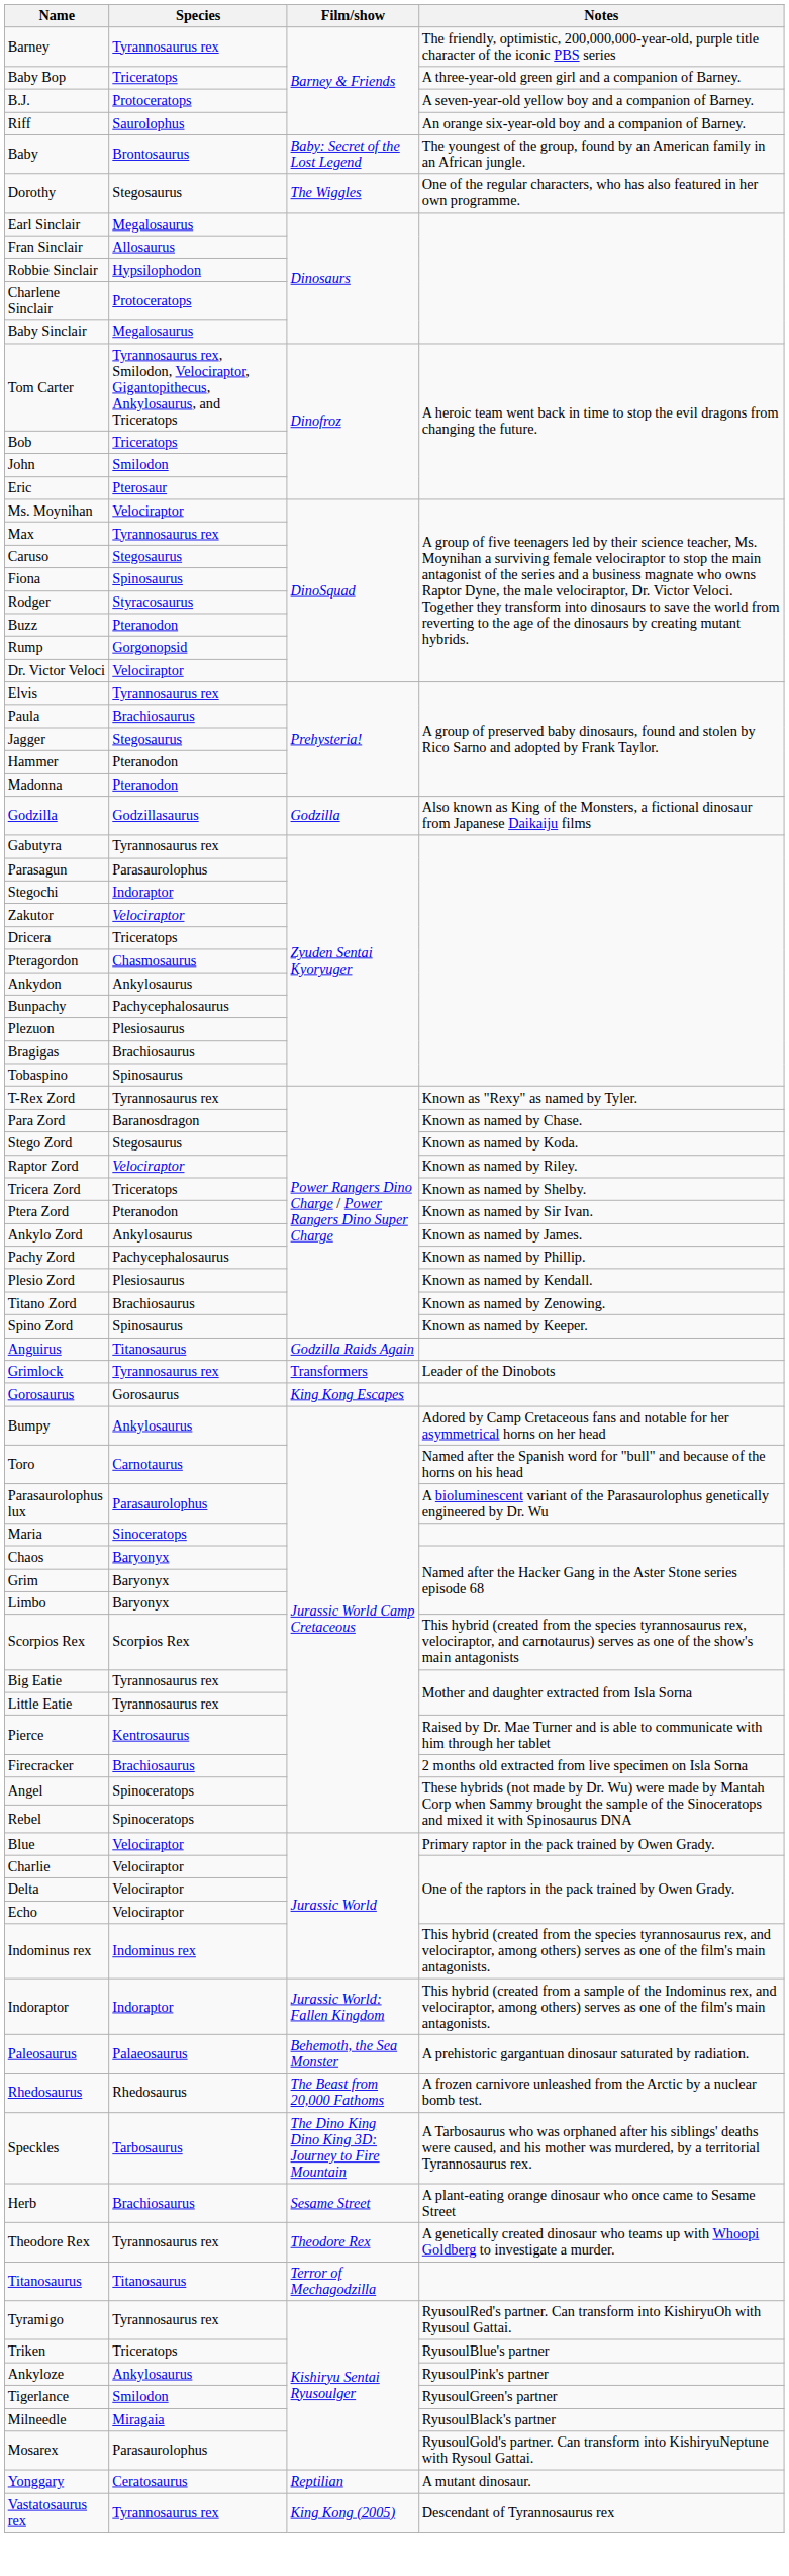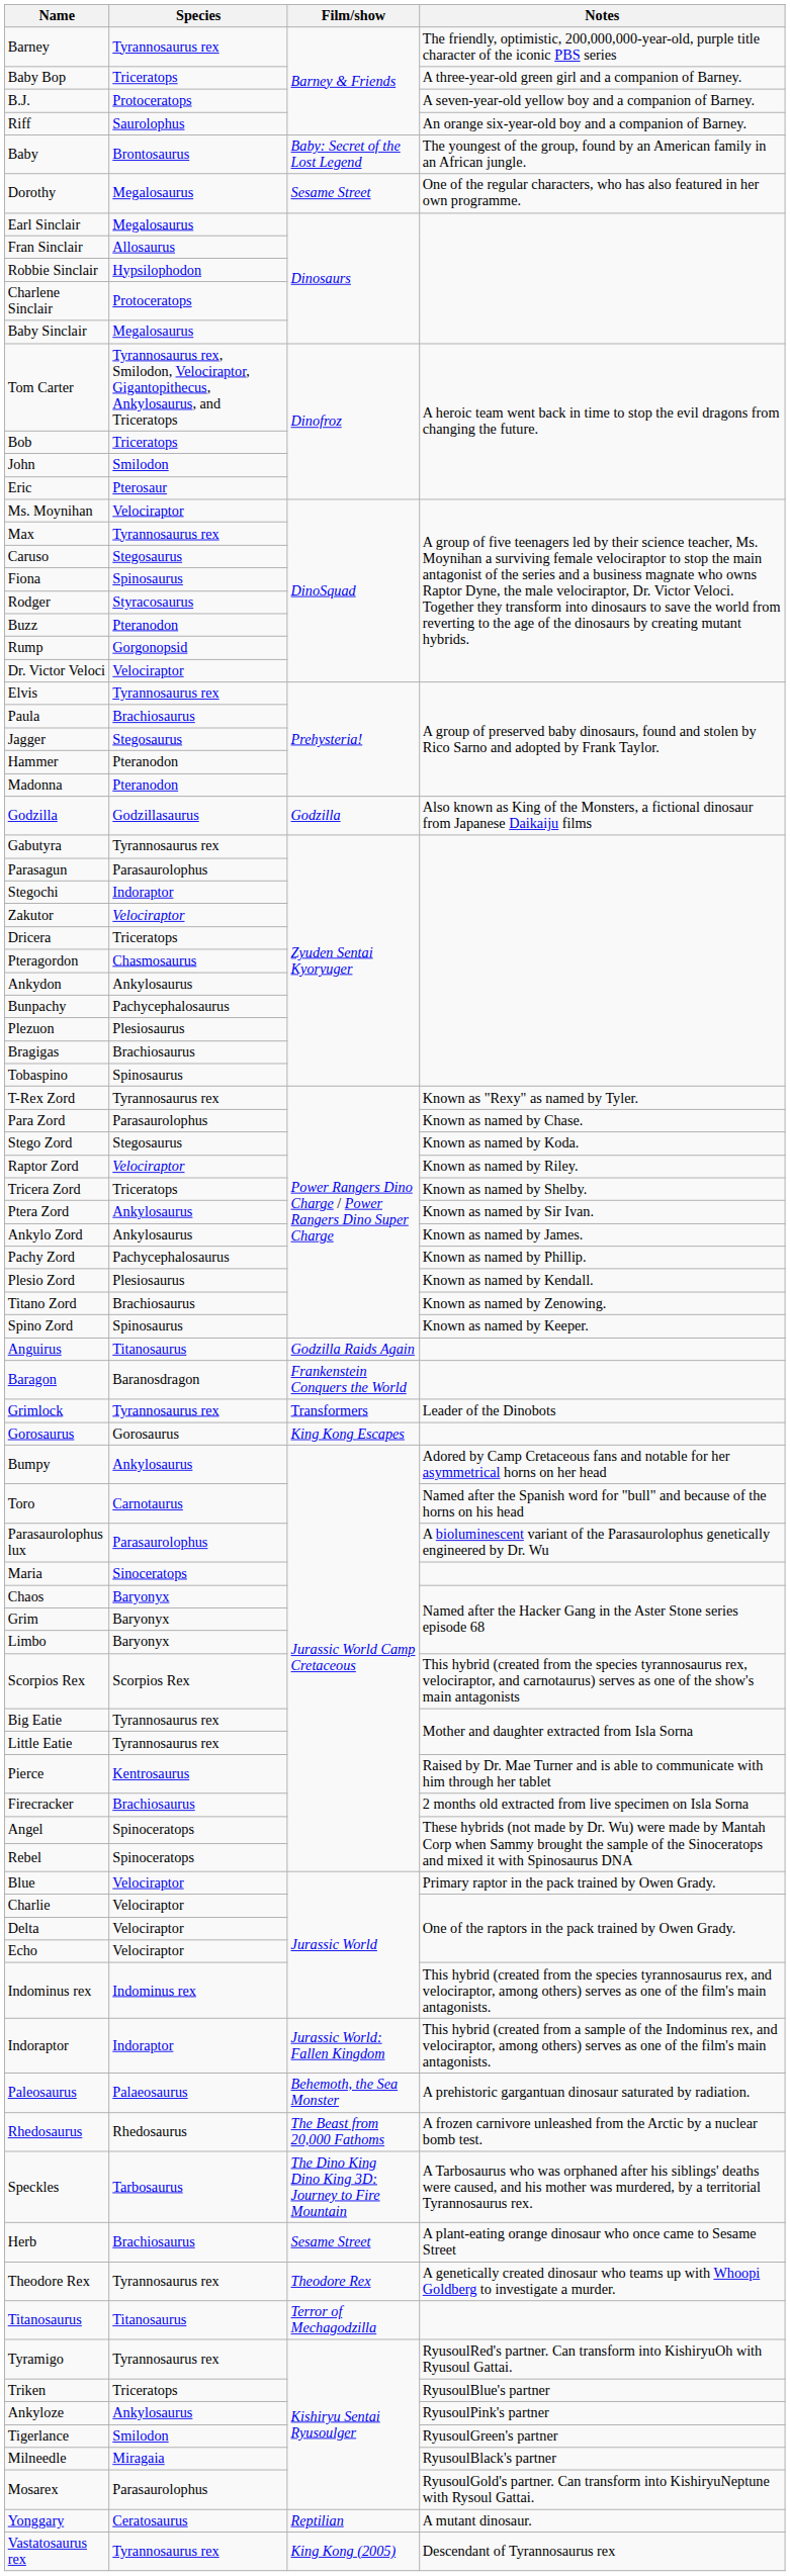 <table class="wikitable sortable">
 <tr>
 <th>Name</th>
 <th>Species</th>
 <th>Film/show</th>
 <th>Notes</th>
 </tr>
 <tr>
 <td>Barney</td>
 <td><a href='#'>Tyrannosaurus rex</a></td>
 <td rowspan="4"><em><a href='#'>Barney & Friends</a></em></td>
 <td>The friendly, optimistic, 200,000,000-year-old, purple title character of the iconic <a href='#'>PBS</a> series</td>
 </tr>
 <tr>
 <td>Baby Bop</td>
 <td><a href='#'>Triceratops</a></td>
 <td>A three-year-old green girl and a companion of Barney.</td>
 </tr>
 <tr>
 <td>B.J.</td>
 <td><a href='#'>Protoceratops</a></td>
 <td>A seven-year-old yellow boy and a companion of Barney.</td>
 </tr>
 <tr>
 <td>Riff</td>
 <td><a href='#'>Saurolophus</a></td>
 <td>An orange six-year-old boy and a companion of Barney.</td>
 </tr>
 <tr>
 <td>Baby</td>
 <td><a href='#'>Brontosaurus</a></td>
 <td><em><a href='#'>Baby: Secret of the Lost Legend</a></em></td>
 <td>The youngest of the group, found by an American family in an African jungle.</td>
 </tr>
 <tr>
 <td>Dorothy</td>
-<td>Stegosaurus</td>
-<td><em><a href='#'>The Wiggles</a></em></td>
+<td><a href='#'>Megalosaurus</a></td>
+<td><em><a href='#'>Sesame Street</a></em></td>
 <td>One of the regular characters, who has also featured in her own programme.</td>
 </tr>
 <tr>
 <td>Earl Sinclair</td>
 <td><a href='#'>Megalosaurus</a></td>
 <td rowspan="5"><em><a href='#'>Dinosaurs</a></em></td>
 <td rowspan="5"></td>
 </tr>
 <tr>
 <td>Fran Sinclair</td>
 <td><a href='#'>Allosaurus</a></td>
 </tr>
 <tr>
 <td>Robbie Sinclair</td>
 <td><a href='#'>Hypsilophodon</a></td>
 </tr>
 <tr>
 <td>Charlene Sinclair</td>
 <td><a href='#'>Protoceratops</a></td>
 </tr>
 <tr>
 <td>Baby Sinclair</td>
 <td><a href='#'>Megalosaurus</a></td>
 </tr>
 <tr>
 <td>Tom Carter</td>
 <td><a href='#'>Tyrannosaurus rex</a>, Smilodon, <a href='#'>Velociraptor</a>, <a href='#'>Gigantopithecus</a>, <a href='#'>Ankylosaurus</a>, and Triceratops</td>
 <td rowspan="4"><em><a href='#'>Dinofroz</a></em></td>
 <td rowspan="4">A heroic team went back in time to stop the evil dragons from changing the future.</td>
 </tr>
 <tr>
 <td>Bob</td>
 <td><a href='#'>Triceratops</a></td>
 </tr>
 <tr>
 <td>John</td>
 <td><a href='#'>Smilodon</a></td>
 </tr>
 <tr>
 <td>Eric</td>
 <td><a href='#'>Pterosaur</a></td>
 </tr>
 <tr>
 <td>Ms. Moynihan</td>
 <td><a href='#'>Velociraptor</a></td>
 <td rowspan="8"><em><a href='#'>DinoSquad</a></em></td>
 <td rowspan="8">A group of five teenagers led by their science teacher, Ms. Moynihan a surviving female velociraptor to stop the main antagonist of the series and a business magnate who owns Raptor Dyne, the male velociraptor, Dr. Victor Veloci. Together they transform into dinosaurs to save the world from reverting to the age of the dinosaurs by creating mutant hybrids.</td>
 </tr>
 <tr>
 <td>Max</td>
 <td><a href='#'>Tyrannosaurus rex</a></td>
 </tr>
 <tr>
 <td>Caruso</td>
 <td><a href='#'>Stegosaurus</a></td>
 </tr>
 <tr>
 <td>Fiona</td>
 <td><a href='#'>Spinosaurus</a></td>
 </tr>
 <tr>
 <td>Rodger</td>
 <td><a href='#'>Styracosaurus</a></td>
 </tr>
 <tr>
 <td>Buzz</td>
 <td><a href='#'>Pteranodon</a></td>
 </tr>
 <tr>
 <td>Rump</td>
 <td><a href='#'>Gorgonopsid</a></td>
 </tr>
 <tr>
 <td>Dr. Victor Veloci</td>
 <td><a href='#'>Velociraptor</a></td>
 </tr>
 <tr>
 <td>Elvis</td>
 <td><a href='#'>Tyrannosaurus rex</a></td>
 <td rowspan="5"><em><a href='#'>Prehysteria!</a></em></td>
 <td rowspan="5">A group of preserved baby dinosaurs, found and stolen by Rico Sarno and adopted by Frank Taylor.</td>
 </tr>
 <tr>
 <td>Paula</td>
 <td><a href='#'>Brachiosaurus</a></td>
 </tr>
 <tr>
 <td>Jagger</td>
 <td><a href='#'>Stegosaurus</a></td>
 </tr>
 <tr>
 <td>Hammer</td>
 <td>Pteranodon</td>
 </tr>
 <tr>
 <td>Madonna</td>
 <td><a href='#'>Pteranodon</a></td>
 </tr>
 <tr>
 <td><a href='#'>Godzilla</a></td>
 <td><a href='#'>Godzillasaurus</a></td>
 <td><em><a href='#'>Godzilla</a></em></td>
 <td>Also known as King of the Monsters, a fictional dinosaur from Japanese <a href='#'>Daikaiju</a> films</td>
 </tr>
 <tr>
 <td>Gabutyra</td>
 <td>Tyrannosaurus rex</td>
 <td rowspan="11"><em><a href='#'>Zyuden Sentai Kyoryuger</a></em></td>
 <td rowspan="11"></td>
 </tr>
 <tr>
 <td>Parasagun</td>
 <td>Parasaurolophus</td>
 </tr>
 <tr>
 <td>Stegochi</td>
 <td><a href='#'>Indoraptor</a></td>
 </tr>
 <tr>
 <td>Zakutor</td>
 <td><em><a href='#'>Velociraptor</a></em></td>
 </tr>
 <tr>
 <td>Dricera</td>
 <td>Triceratops</td>
 </tr>
 <tr>
 <td>Pteragordon</td>
 <td><a href='#'>Chasmosaurus</a></td>
 </tr>
 <tr>
 <td>Ankydon</td>
 <td>Ankylosaurus</td>
 </tr>
 <tr>
 <td>Bunpachy</td>
 <td>Pachycephalosaurus</td>
 </tr>
 <tr>
 <td>Plezuon</td>
 <td>Plesiosaurus</td>
 </tr>
 <tr>
 <td>Bragigas</td>
 <td>Brachiosaurus</td>
 </tr>
 <tr>
 <td>Tobaspino</td>
 <td>Spinosaurus</td>
 </tr>
 <tr>
 <td>T-Rex Zord</td>
 <td>Tyrannosaurus rex</td>
 <td rowspan="11"><em><a href='#'>Power Rangers Dino Charge</a></em> / <em><a href='#'>Power Rangers Dino Super Charge</a></em></td>
 <td>Known as "Rexy" as named by Tyler.</td>
 </tr>
 <tr>
 <td>Para Zord</td>
-<td>Baranosdragon</td>
+<td>Parasaurolophus</td>
 <td>Known as named by Chase.</td>
 </tr>
 <tr>
 <td>Stego Zord</td>
 <td>Stegosaurus</td>
 <td>Known as named by Koda.</td>
 </tr>
 <tr>
 <td>Raptor Zord</td>
 <td><em><a href='#'>Velociraptor</a></em></td>
 <td>Known as named by Riley.</td>
 </tr>
 <tr>
 <td>Tricera Zord</td>
 <td>Triceratops</td>
 <td>Known as named by Shelby.</td>
 </tr>
 <tr>
 <td>Ptera Zord</td>
-<td>Pteranodon</td>
+<td><a href='#'>Ankylosaurus</a></td>
 <td>Known as named by Sir Ivan.</td>
 </tr>
 <tr>
 <td>Ankylo Zord</td>
 <td>Ankylosaurus</td>
 <td>Known as named by James.</td>
 </tr>
 <tr>
 <td>Pachy Zord</td>
 <td>Pachycephalosaurus</td>
 <td>Known as named by Phillip.</td>
 </tr>
 <tr>
 <td>Plesio Zord</td>
 <td>Plesiosaurus</td>
 <td>Known as named by Kendall.</td>
 </tr>
 <tr>
 <td>Titano Zord</td>
 <td>Brachiosaurus</td>
 <td>Known as named by Zenowing.</td>
 </tr>
 <tr>
 <td>Spino Zord</td>
 <td>Spinosaurus</td>
 <td>Known as named by Keeper.</td>
 </tr>
 <tr>
 <td><a href='#'>Anguirus</a></td>
 <td><a href='#'>Titanosaurus</a></td>
 <td><em><a href='#'>Godzilla Raids Again</a></em></td>
+<td></td>
+</tr>
+<tr>
+<td><a href='#'>Baragon</a></td>
+<td>Baranosdragon</td>
+<td><em><a href='#'>Frankenstein Conquers the World</a></em></td>
 <td></td>
 </tr>
 <tr>
 <td><a href='#'>Grimlock</a></td>
 <td><a href='#'>Tyrannosaurus rex</a></td>
 <td><a href='#'>Transformers</a></td>
 <td>Leader of the Dinobots</td>
 </tr>
 <tr>
 <td><a href='#'>Gorosaurus</a></td>
 <td>Gorosaurus</td>
 <td><em><a href='#'>King Kong Escapes</a></em></td>
 </tr>
 <tr>
 <td>Bumpy</td>
 <td><a href='#'>Ankylosaurus</a></td>
 <td rowspan="14"><em><a href='#'>Jurassic World Camp Cretaceous</a></em></td>
 <td rowspan="1">Adored by Camp Cretaceous fans and notable for her <a href='#'>asymmetrical</a> horns on her head</td>
 </tr>
 <tr>
 <td>Toro</td>
 <td><a href='#'>Carnotaurus</a></td>
 <td>Named after the Spanish word for "bull" and because of the horns on his head</td>
 </tr>
 <tr>
 <td>Parasaurolophus lux</td>
 <td><a href='#'>Parasaurolophus</a></td>
 <td>A <a href='#'>bioluminescent</a> variant of the Parasaurolophus genetically engineered by Dr. Wu</td>
 </tr>
 <tr>
 <td>Maria</td>
 <td><a href='#'>Sinoceratops</a></td>
 </tr>
 <tr>
 <td>Chaos</td>
 <td><a href='#'>Baryonyx</a></td>
 <td rowspan="3">Named after the Hacker Gang in the Aster Stone series episode 68</td>
 </tr>
 <tr>
 <td>Grim</td>
 <td>Baryonyx</td>
 </tr>
 <tr>
 <td>Limbo</td>
 <td>Baryonyx</td>
 </tr>
 <tr>
 <td>Scorpios Rex</td>
 <td>Scorpios Rex</td>
 <td>This hybrid (created from the species tyrannosaurus rex, velociraptor, and carnotaurus) serves as one of the show's main antagonists</td>
 </tr>
 <tr>
 <td>Big Eatie</td>
 <td>Tyrannosaurus rex</td>
 <td rowspan="2">Mother and daughter extracted from Isla Sorna</td>
 </tr>
 <tr>
 <td>Little Eatie</td>
 <td>Tyrannosaurus rex</td>
 </tr>
 <tr>
 <td>Pierce</td>
 <td><a href='#'>Kentrosaurus</a></td>
 <td rowspan"1">Raised by Dr. Mae Turner and is able to communicate with him through her tablet</td>
 </tr>
 <tr>
 <td>Firecracker</td>
 <td><a href='#'>Brachiosaurus</a></td>
 <td rowspan="1">2 months old extracted from live specimen on Isla Sorna</td>
 </tr>
 <tr>
 <td>Angel</td>
 <td>Spinoceratops</td>
 <td rowspan="2">These hybrids (not made by Dr. Wu) were made by Mantah Corp when Sammy brought the sample of the Sinoceratops and mixed it with Spinosaurus DNA</td>
 </tr>
 <tr>
 <td>Rebel</td>
 <td>Spinoceratops</td>
 </tr>
 <tr>
 <td>Blue</td>
 <td><a href='#'>Velociraptor</a></td>
 <td rowspan="5"><em><a href='#'>Jurassic World</a></em></td>
 <td rowspan="1">Primary raptor in the pack trained by Owen Grady.</td>
 </tr>
 <tr>
 <td>Charlie</td>
 <td>Velociraptor</td>
 <td rowspan="3">One of the raptors in the pack trained by Owen Grady.</td>
 </tr>
 <tr>
 <td>Delta</td>
 <td>Velociraptor</td>
 </tr>
 <tr>
 <td>Echo</td>
 <td>Velociraptor</td>
 </tr>
 <tr>
 <td>Indominus rex</td>
 <td><a href='#'>Indominus rex</a></td>
 <td>This hybrid (created from the species tyrannosaurus rex, and velociraptor, among others) serves as one of the film's main antagonists.</td>
 </tr>
 <tr>
 <td>Indoraptor</td>
 <td><a href='#'>Indoraptor</a></td>
 <td><em><a href='#'>Jurassic World: Fallen Kingdom</a></em></td>
 <td>This hybrid (created from a sample of the Indominus rex, and velociraptor, among others) serves as one of the film's main antagonists.</td>
 </tr>
 <tr>
 <td><a href='#'>Paleosaurus</a></td>
 <td><a href='#'>Palaeosaurus</a></td>
 <td><em><a href='#'>Behemoth, the Sea Monster</a></em></td>
 <td>A prehistoric gargantuan dinosaur saturated by radiation.</td>
 </tr>
 <tr>
 <td><a href='#'>Rhedosaurus</a></td>
 <td>Rhedosaurus</td>
 <td><em><a href='#'>The Beast from 20,000 Fathoms</a></em></td>
 <td>A frozen carnivore unleashed from the Arctic by a nuclear bomb test.</td>
 </tr>
 <tr>
 <td>Speckles</td>
 <td><a href='#'>Tarbosaurus</a></td>
 <td><em><a href='#'>The Dino King</a></em><br><em><a href='#'>Dino King 3D: Journey to Fire Mountain</a></em></td>
 <td>A Tarbosaurus who was orphaned after his siblings' deaths were caused, and his mother was murdered, by a territorial Tyrannosaurus rex.</td>
 </tr>
 <tr>
 <td>Herb</td>
 <td><a href='#'>Brachiosaurus</a></td>
 <td><em><a href='#'>Sesame Street</a></em></td>
 <td>A plant-eating orange dinosaur who once came to Sesame Street</td>
 </tr>
 <tr>
 <td>Theodore Rex</td>
 <td>Tyrannosaurus rex</td>
 <td><em><a href='#'>Theodore Rex</a></em></td>
 <td>A genetically created dinosaur who teams up with <a href='#'>Whoopi Goldberg</a> to investigate a murder.</td>
 </tr>
 <tr>
 <td><a href='#'>Titanosaurus</a></td>
 <td><a href='#'>Titanosaurus</a></td>
 <td><em><a href='#'>Terror of Mechagodzilla</a></em></td>
 <td></td>
 </tr>
 <tr>
 <td>Tyramigo</td>
 <td>Tyrannosaurus rex</td>
 <td rowspan="6"><em><a href='#'>Kishiryu Sentai Ryusoulger</a></em></td>
 <td>RyusoulRed's partner. Can transform into KishiryuOh with Ryusoul Gattai.</td>
 </tr>
 <tr>
 <td>Triken</td>
 <td>Triceratops</td>
 <td>RyusoulBlue's partner</td>
 </tr>
 <tr>
 <td>Ankyloze</td>
 <td><a href='#'>Ankylosaurus</a></td>
 <td>RyusoulPink's partner</td>
 </tr>
 <tr>
 <td>Tigerlance</td>
 <td><a href='#'>Smilodon</a></td>
 <td>RyusoulGreen's partner</td>
 </tr>
 <tr>
 <td>Milneedle</td>
 <td><a href='#'>Miragaia</a></td>
 <td>RyusoulBlack's partner</td>
 </tr>
 <tr>
 <td>Mosarex</td>
 <td>Parasaurolophus</td>
 <td>RyusoulGold's partner. Can transform into KishiryuNeptune with Rysoul Gattai.</td>
 </tr>
 <tr>
 <td><a href='#'>Yonggary</a></td>
 <td><a href='#'>Ceratosaurus</a></td>
 <td><em><a href='#'>Reptilian</a></em></td>
 <td>A mutant dinosaur.</td>
 </tr>
 <tr>
 <td><a href='#'>Vastatosaurus rex</a></td>
 <td><a href='#'>Tyrannosaurus rex</a></td>
 <td><em><a href='#'>King Kong (2005)</a></em></td>
 <td>Descendant of Tyrannosaurus rex</td>
 </tr>
 </table>
